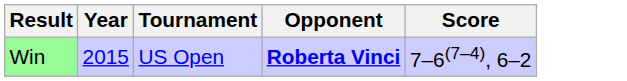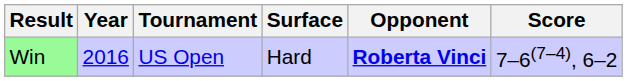 <table class="sortable wikitable">
 <tr>
 <th>Result</th>
 <th>Year</th>
 <th>Tournament</th>
+<th>Surface</th>
 <th>Opponent</th>
 <th>Score</th>
 </tr>
 <tr style="background:#ccf;">
 <td bgcolor=98FB98>Win</td>
-<td><a href='#'>2015</a></td>
+<td><a href='#'>2016</a></td>
 <td><a href='#'>US Open</a></td>
+<td>Hard</td>
 <td><strong> <a href='#'>Roberta Vinci</a></strong></td>
 <td>7–6<sup>(7–4)</sup>, 6–2</td>
 </tr>
 </table>
